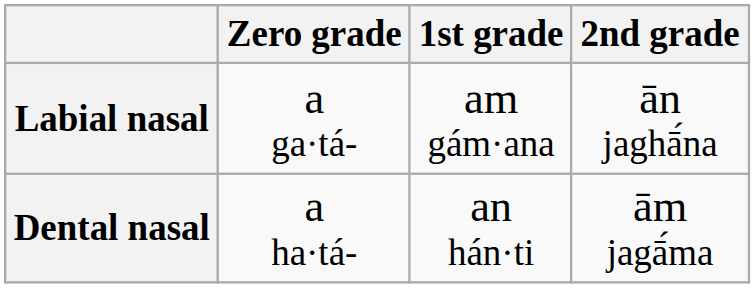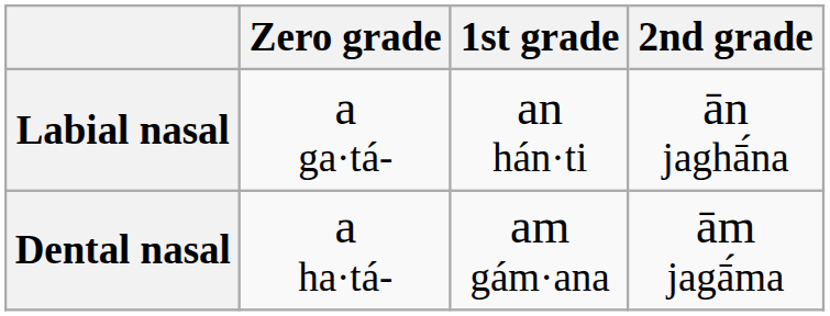 <table class="wikitable">
 <tr style="text-align:center;">
 <th></th>
 <th>Zero grade</th>
 <th>1st grade</th>
 <th>2nd grade</th>
 </tr>
 <tr style="text-align:center;">
 <th>Labial nasal</th>
 <td><big>a</big><br>ga·tá-</td>
-<td><big>am</big><br>gám·ana</td>
+<td><big>an</big><br>hán·ti</td>
 <td><big>ān</big><br>jaghā́na</td>
 </tr>
 <tr style="text-align:center;">
 <th>Dental nasal</th>
 <td><big>a</big><br>ha·tá-</td>
-<td><big>an</big><br>hán·ti</td>
+<td><big>am</big><br>gám·ana</td>
 <td><big>ām</big><br>jagā́ma</td>
 </tr>
 </table>
